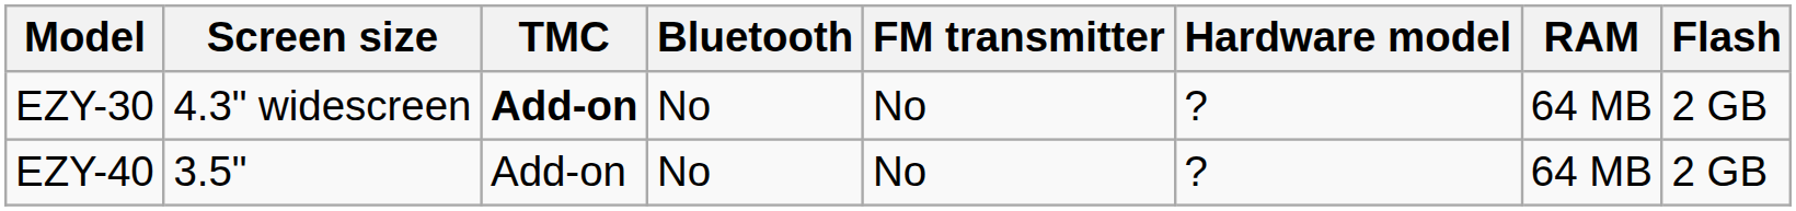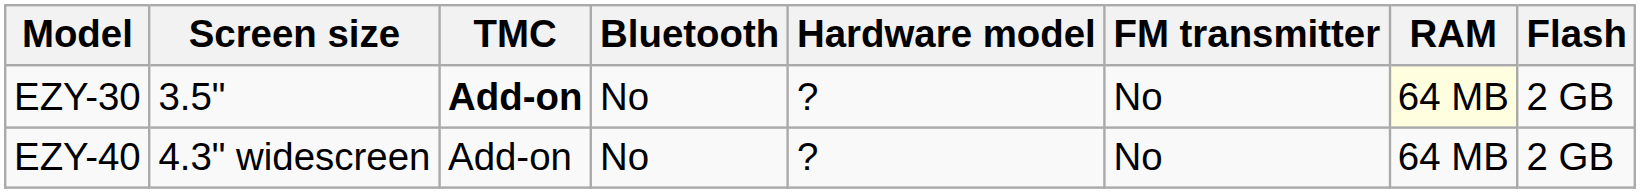 <table class="wikitable">
 <tr>
 <th>Model</th>
 <th>Screen size</th>
 <th>TMC</th>
 <th>Bluetooth</th>
+<th>Hardware model</th>
 <th>FM transmitter</th>
-<th>Hardware model</th>
 <th>RAM</th>
 <th>Flash</th>
 </tr>
 <tr>
 <td>EZY-30</td>
-<td>4.3" widescreen</td>
+<td>3.5"</td>
 <td><strong>Add-on</strong></td>
 <td>No</td>
+<td>?</td>
 <td>No</td>
-<td>?</td>
-<td>64 MB</td>
+<td style="background: lightyellow;">64 MB</td>
 <td>2 GB</td>
 </tr>
 <tr>
 <td>EZY-40</td>
-<td>3.5"</td>
+<td>4.3" widescreen</td>
 <td>Add-on</td>
 <td>No</td>
+<td>?</td>
 <td>No</td>
-<td>?</td>
 <td>64 MB</td>
 <td>2 GB</td>
 </tr>
 </table>
